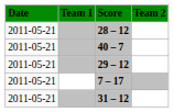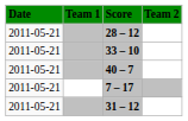 <table class="wikitable" style="margin:0.5em auto; font-size:95%">
 <tr bgcolor="008B00">
 <td><strong>Date</strong></td>
 <td><strong>Team 1</strong></td>
 <td><strong>Score</strong></td>
 <td><strong>Team 2</strong></td>
 </tr>
 <tr>
 <td>2011-05-21</td>
 <td bgcolor="silver"></td>
 <td bgcolor="silver"><strong>28 – 12</strong></td>
 <td bgcolor="white"></td>
 </tr>
 <tr>
 <td>2011-05-21</td>
 <td bgcolor="silver"></td>
-<td bgcolor="silver"><strong>40 – 7</strong></td>
+<td bgcolor="silver"><strong>33 – 10</strong></td>
 <td bgcolor="white"></td>
 </tr>
 <tr>
 <td>2011-05-21</td>
 <td bgcolor="silver"></td>
-<td bgcolor="silver"><strong>29 – 12</strong></td>
+<td bgcolor="silver"><strong>40 – 7</strong></td>
 <td bgcolor="white"></td>
 </tr>
 <tr>
 <td>2011-05-21</td>
 <td bgcolor="white"></td>
 <td bgcolor="silver"><strong>7 – 17</strong></td>
 <td bgcolor="silver"></td>
 </tr>
 <tr>
 <td>2011-05-21</td>
 <td bgcolor="silver"></td>
 <td bgcolor="silver"><strong>31 – 12</strong></td>
 <td bgcolor="white"></td>
 </tr>
 </table>
